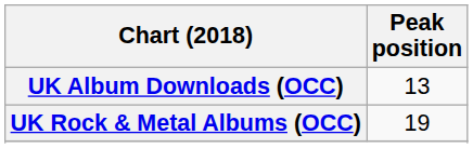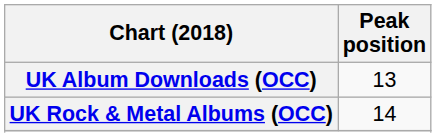 <table class="wikitable sortable plainrowheaders" style="text-align:center">
 <tr>
 <th scope="col">Chart (2018)</th>
 <th scope="col">Peak<br> position</th>
 </tr>
 <tr>
 <th scope="row"><a href='#'>UK Album Downloads</a> (<a href='#'>OCC</a>)</th>
 <td>13</td>
 </tr>
 <tr>
 <th scope="row"><a href='#'>UK Rock & Metal Albums</a> (<a href='#'>OCC</a>)</th>
-<td>19</td>
+<td>14</td>
 </tr>
 <tr>
 </tr>
 <tr>
 </tr>
 <tr>
 </tr>
 </table>
